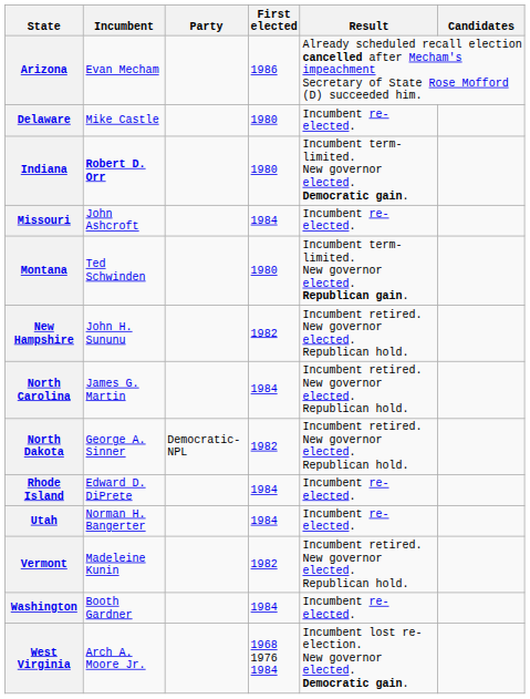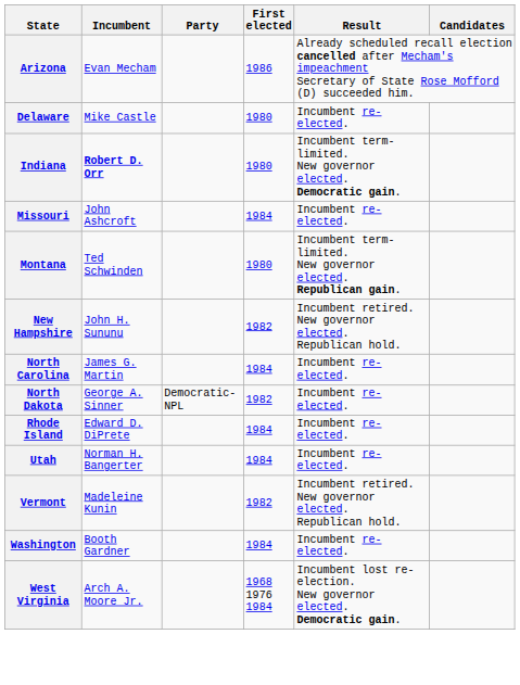 <table class="wikitable sortable">
 <tr valign=bottom>
 <th>State</th>
 <th>Incumbent</th>
 <th>Party</th>
 <th>First<br>elected</th>
 <th>Result</th>
 <th>Candidates</th>
 </tr>
 <tr>
 <th><a href='#'>Arizona<br></a></th>
 <td><a href='#'>Evan Mecham</a></td>
 <td></td>
 <td><a href='#'>1986</a></td>
 <td colspan=2 >Already scheduled recall election <strong>cancelled</strong> after <a href='#'>Mecham's impeachment</a><br>Secretary of State <a href='#'>Rose Mofford</a> (D) succeeded him.</td>
 </tr>
 <tr>
 <th><a href='#'>Delaware</a></th>
 <td><a href='#'>Mike Castle</a></td>
 <td></td>
 <td><a href='#'>1980</a></td>
 <td>Incumbent <a href='#'>re-elected</a>.</td>
 <td nowrap></td>
 </tr>
 <tr>
 <th><a href='#'>Indiana</a></th>
 <td><strong><a href='#'>Robert D. Orr</a></strong></td>
 <td></td>
 <td><a href='#'>1980</a></td>
 <td>Incumbent term-limited. <br> New governor <a href='#'>elected</a>. <br> <strong>Democratic gain</strong>.</td>
 <td nowrap></td>
 </tr>
 <tr>
 <th><a href='#'>Missouri</a></th>
 <td><a href='#'>John Ashcroft</a></td>
 <td></td>
 <td><a href='#'>1984</a></td>
 <td>Incumbent <a href='#'>re-elected</a>.</td>
 <td nowrap></td>
 </tr>
 <tr>
 <th><a href='#'>Montana</a></th>
 <td><a href='#'>Ted Schwinden</a></td>
 <td></td>
 <td><a href='#'>1980</a></td>
 <td>Incumbent term-limited. <br> New governor <a href='#'>elected</a>. <br> <strong>Republican gain</strong>.</td>
 <td nowrap></td>
 </tr>
 <tr>
 <th><a href='#'>New Hampshire</a></th>
 <td><a href='#'>John H. Sununu</a></td>
 <td></td>
 <td><a href='#'>1982</a></td>
 <td>Incumbent retired. <br> New governor <a href='#'>elected</a>. <br> Republican hold.</td>
 <td nowrap></td>
 </tr>
 <tr>
 <th><a href='#'>North Carolina</a></th>
 <td><a href='#'>James G. Martin</a></td>
 <td></td>
 <td><a href='#'>1984</a></td>
-<td>Incumbent retired. <br> New governor <a href='#'>elected</a>. <br> Republican hold.</td>
+<td>Incumbent <a href='#'>re-elected</a>.</td>
 <td nowrap></td>
 </tr>
 <tr>
 <th><a href='#'>North Dakota</a></th>
 <td><a href='#'>George A. Sinner</a></td>
 <td>Democratic-NPL</td>
 <td><a href='#'>1982</a></td>
-<td>Incumbent retired. <br> New governor <a href='#'>elected</a>. <br> Republican hold.</td>
+<td>Incumbent <a href='#'>re-elected</a>.</td>
 <td nowrap></td>
 </tr>
 <tr>
 <th><a href='#'>Rhode Island</a></th>
 <td><a href='#'>Edward D. DiPrete</a></td>
 <td></td>
 <td><a href='#'>1984</a></td>
 <td>Incumbent <a href='#'>re-elected</a>.</td>
 <td nowrap></td>
 </tr>
 <tr>
 <th><a href='#'>Utah</a></th>
 <td><a href='#'>Norman H. Bangerter</a></td>
 <td></td>
 <td><a href='#'>1984</a></td>
 <td>Incumbent <a href='#'>re-elected</a>.</td>
 <td nowrap></td>
 </tr>
 <tr>
 <th><a href='#'>Vermont</a></th>
 <td><a href='#'>Madeleine Kunin</a></td>
 <td></td>
 <td><a href='#'>1982</a></td>
 <td>Incumbent retired. <br> New governor <a href='#'>elected</a>. <br> Republican hold.</td>
 <td nowrap></td>
 </tr>
 <tr>
 <th><a href='#'>Washington</a></th>
 <td><a href='#'>Booth Gardner</a></td>
 <td></td>
 <td><a href='#'>1984</a></td>
 <td>Incumbent <a href='#'>re-elected</a>.</td>
 <td nowrap></td>
 </tr>
 <tr>
 <th><a href='#'>West Virginia</a></th>
 <td><a href='#'>Arch A. Moore Jr.</a></td>
 <td></td>
 <td><a href='#'>1968</a><br>1976 <br><a href='#'>1984</a></td>
 <td>Incumbent lost re-election. <br> New governor <a href='#'>elected</a>. <br> <strong>Democratic gain</strong>.</td>
 <td nowrap></td>
 </tr>
 </table>
